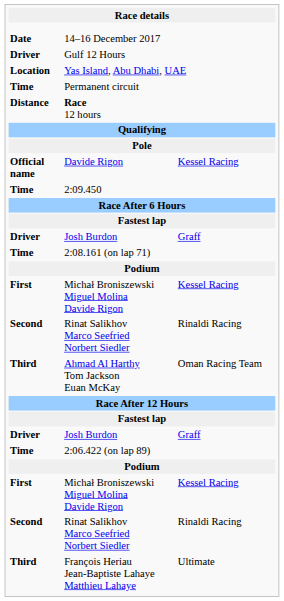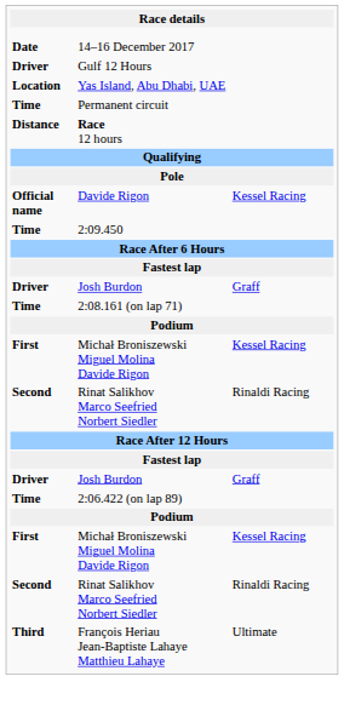 <table class="infobox" align="right" cellpadding="2" style="float:right; width: 26em; ">
 <tr>
 <th colspan="3" bgcolor="#efefef">Race details</th>
 </tr>
 <tr>
 <td colspan="3" style="text-align:center;"></td>
 </tr>
 <tr>
 <td colspan="3" style="text-align:center;"></td>
 </tr>
 <tr>
 <td style="width: 20%;"><strong>Date</strong></td>
 <td>14–16 December 2017</td>
 </tr>
 <tr>
 <td><strong>Driver</strong></td>
 <td colspan=2>Gulf 12 Hours</td>
 </tr>
 <tr>
 <td><strong>Location</strong></td>
 <td colspan=2><a href='#'>Yas Island</a>, <a href='#'>Abu Dhabi</a>, <a href='#'>UAE</a></td>
 </tr>
 <tr>
 <td><strong>Time</strong></td>
 <td colspan=2>Permanent circuit<br></td>
 </tr>
 <tr>
 <td><strong>Distance</strong></td>
 <td colspan=2><strong>Race</strong><br>12 hours</td>
 </tr>
 <tr>
 <td colspan=3 style="text-align:center; background-color:#99ccff"><strong>Qualifying</strong></td>
 </tr>
 <tr>
 <th colspan=3 bgcolor="#efefef">Pole</th>
 </tr>
 <tr>
 <td><strong>Official name</strong></td>
 <td> <a href='#'>Davide Rigon</a></td>
 <td><a href='#'>Kessel Racing</a></td>
 </tr>
 <tr>
 <td><strong>Time</strong></td>
 <td colspan=2>2:09.450</td>
 </tr>
 <tr>
 <td colspan=3 style="text-align:center; background-color:#99ccff"><strong>Race After 6 Hours</strong></td>
 </tr>
 <tr>
 <th colspan=3 bgcolor="#efefef">Fastest lap</th>
 </tr>
 <tr>
 <td><strong>Driver</strong></td>
 <td> <a href='#'>Josh Burdon</a></td>
 <td><a href='#'>Graff</a></td>
 </tr>
 <tr>
 <td><strong>Time</strong></td>
 <td colspan=2>2:08.161 (on lap 71)</td>
 </tr>
 <tr>
 <th colspan=3 bgcolor="#efefef">Podium</th>
 </tr>
 <tr>
 <td><strong>First</strong></td>
 <td> Michał Broniszewski<br> <a href='#'>Miguel Molina</a><br> <a href='#'>Davide Rigon</a></td>
 <td><a href='#'>Kessel Racing</a></td>
 </tr>
 <tr>
 <td><strong>Second</strong></td>
 <td> Rinat Salikhov<br> <a href='#'>Marco Seefried</a><br> <a href='#'>Norbert Siedler</a></td>
 <td>Rinaldi Racing</td>
 </tr>
 <tr>
-<td><strong>Third</strong></td>
-<td> <a href='#'>Ahmad Al Harthy</a><br> Tom Jackson<br> Euan McKay</td>
-<td>Oman Racing Team</td>
-</tr>
-<tr>
 <td colspan=3 style="text-align:center; background-color:#99ccff"><strong>Race After 12 Hours</strong></td>
 </tr>
 <tr>
 <th colspan=3 bgcolor="#efefef">Fastest lap</th>
 </tr>
 <tr>
 <td><strong>Driver</strong></td>
 <td> <a href='#'>Josh Burdon</a></td>
 <td><a href='#'>Graff</a></td>
 </tr>
 <tr>
 <td><strong>Time</strong></td>
 <td colspan=2>2:06.422 (on lap 89)</td>
 </tr>
 <tr>
 <th colspan=3 bgcolor="#efefef">Podium</th>
 </tr>
 <tr>
 <td><strong>First</strong></td>
 <td> Michał Broniszewski<br> <a href='#'>Miguel Molina</a><br> <a href='#'>Davide Rigon</a></td>
 <td><a href='#'>Kessel Racing</a></td>
 </tr>
 <tr>
 <td><strong>Second</strong></td>
 <td> Rinat Salikhov<br> <a href='#'>Marco Seefried</a><br> <a href='#'>Norbert Siedler</a></td>
 <td>Rinaldi Racing</td>
 </tr>
 <tr>
 <td><strong>Third</strong></td>
 <td> François Heriau<br> Jean-Baptiste Lahaye<br> <a href='#'>Matthieu Lahaye</a></td>
 <td>Ultimate</td>
 </tr>
 </table>
